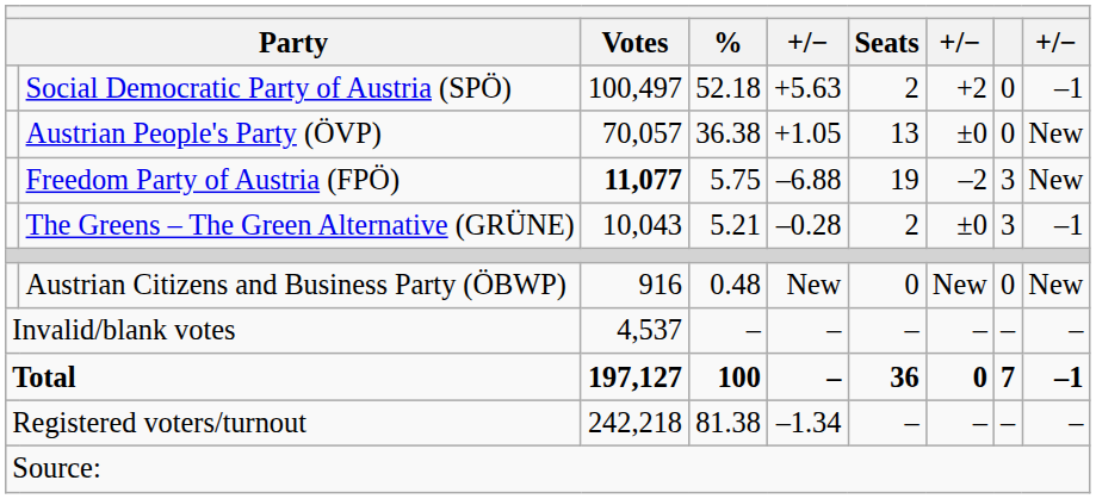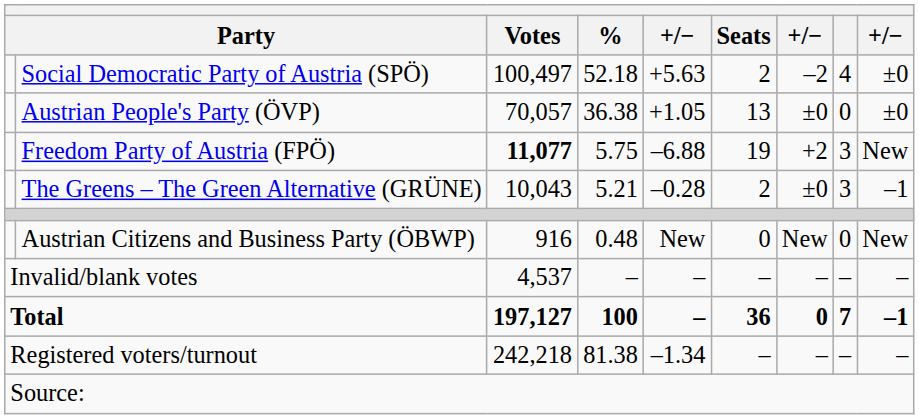 <table class=wikitable style=text-align:right>
 <tr>
 <th colspan="9"></th>
 </tr>
 <tr>
 <th colspan=2>Party</th>
 <th>Votes</th>
 <th>%</th>
 <th>+/−</th>
 <th>Seats</th>
 <th>+/−</th>
 <th></th>
 <th>+/−</th>
 </tr>
 <tr>
 <td bgcolor=></td>
 <td align=left><a href='#'>Social Democratic Party of Austria</a> (SPÖ)</td>
 <td>100,497</td>
 <td>52.18</td>
 <td>+5.63</td>
 <td>2</td>
-<td>+2</td>
-<td>0</td>
-<td>–1</td>
+<td>–2</td>
+<td>4</td>
+<td>±0</td>
 </tr>
 <tr>
 <td bgcolor=></td>
 <td align=left><a href='#'>Austrian People's Party</a> (ÖVP)</td>
 <td>70,057</td>
 <td>36.38</td>
 <td>+1.05</td>
 <td>13</td>
 <td>±0</td>
 <td>0</td>
-<td>New</td>
+<td>±0</td>
 </tr>
 <tr>
 <td bgcolor=></td>
 <td align=left><a href='#'>Freedom Party of Austria</a> (FPÖ)</td>
 <td><strong>11,077</strong></td>
 <td>5.75</td>
 <td>–6.88</td>
 <td>19</td>
-<td>–2</td>
+<td>+2</td>
 <td>3</td>
 <td>New</td>
 </tr>
 <tr>
 <td bgcolor=></td>
 <td align=left><a href='#'>The Greens – The Green Alternative</a> (GRÜNE)</td>
 <td>10,043</td>
 <td>5.21</td>
 <td>–0.28</td>
 <td>2</td>
 <td>±0</td>
 <td>3</td>
 <td>–1</td>
 </tr>
 <tr>
 <td colspan=9 bgcolor=lightgrey></td>
 </tr>
 <tr>
 <td></td>
 <td align=left>Austrian Citizens and Business Party (ÖBWP)</td>
 <td>916</td>
 <td>0.48</td>
 <td>New</td>
 <td>0</td>
 <td>New</td>
 <td>0</td>
 <td>New</td>
 </tr>
 <tr>
 <td colspan=2 align=left>Invalid/blank votes</td>
 <td>4,537</td>
 <td>–</td>
 <td>–</td>
 <td>–</td>
 <td>–</td>
 <td>–</td>
 <td>–</td>
 </tr>
 <tr>
 <td colspan=2 align=left><strong>Total</strong></td>
 <td><strong>197,127</strong></td>
 <td><strong>100</strong></td>
 <td><strong>–</strong></td>
 <td><strong>36</strong></td>
 <td><strong>0</strong></td>
 <td><strong>7</strong></td>
 <td><strong>–1</strong></td>
 </tr>
 <tr>
 <td align=left colspan=2>Registered voters/turnout</td>
 <td>242,218</td>
 <td>81.38</td>
 <td>–1.34</td>
 <td>–</td>
 <td>–</td>
 <td>–</td>
 <td>–</td>
 </tr>
 <tr>
 <td align=left colspan=9>Source: </td>
 </tr>
 </table>
